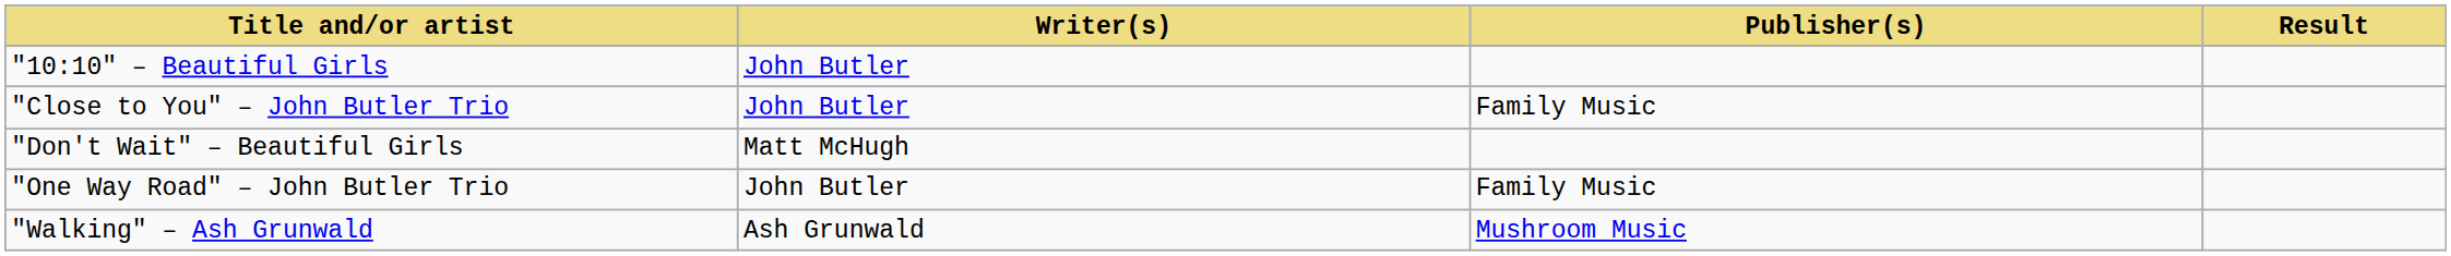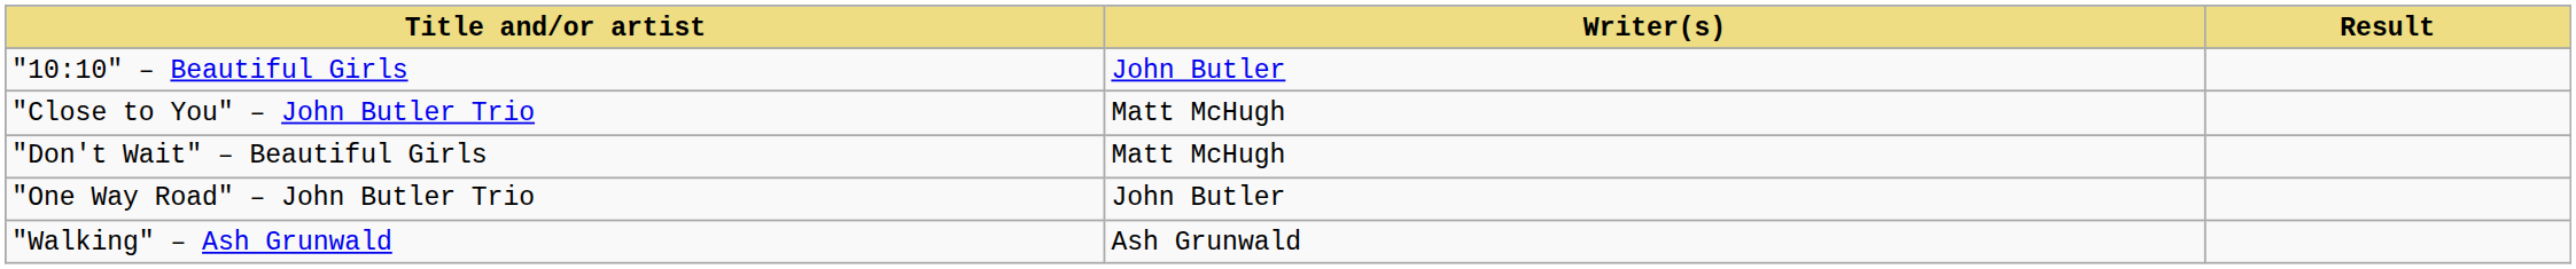 <table class="wikitable" width=100%>
 <tr>
 <th style="width:30%;background:#EEDD82;">Title and/or artist</th>
 <th style="width:30%;background:#EEDD82;">Writer(s)</th>
-<th style="width:30%;background:#EEDD82;">Publisher(s)</th>
 <th style="width:10%;background:#EEDD82;">Result</th>
 </tr>
 <tr>
 <td>"10:10" – <a href='#'>Beautiful Girls</a></td>
 <td><a href='#'>John Butler</a></td>
 <td></td>
-<td></td>
 </tr>
 <tr>
 <td>"Close to You" – <a href='#'>John Butler Trio</a></td>
-<td><a href='#'>John Butler</a></td>
-<td>Family Music</td>
+<td>Matt McHugh</td>
 <td></td>
 </tr>
 <tr>
 <td>"Don't Wait" – Beautiful Girls</td>
 <td>Matt McHugh</td>
 <td></td>
-<td></td>
 </tr>
 <tr>
 <td>"One Way Road" – John Butler Trio</td>
 <td>John Butler</td>
-<td>Family Music</td>
 <td></td>
 </tr>
 <tr>
 <td>"Walking" – <a href='#'>Ash Grunwald</a></td>
 <td>Ash Grunwald</td>
-<td><a href='#'>Mushroom Music</a></td>
 <td></td>
 </tr>
 </table>
